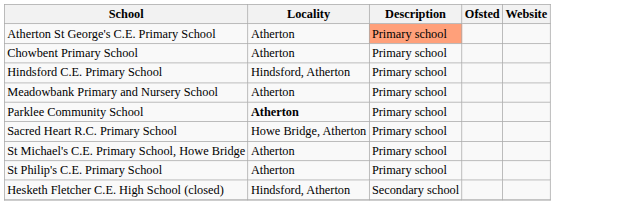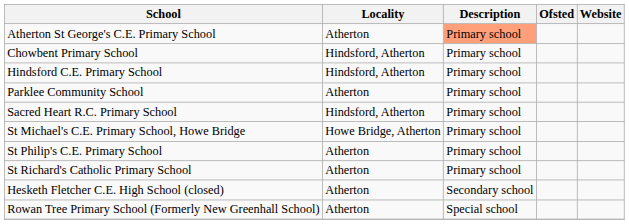 <table class="wikitable sortable collapsible collapsed">
 <tr>
 <th>School</th>
 <th>Locality</th>
 <th>Description</th>
 <th class="unsortable">Ofsted</th>
 <th class="unsortable">Website</th>
 </tr>
 <tr>
 <td>Atherton St George's C.E. Primary School</td>
 <td>Atherton</td>
 <td style="background: lightsalmon;">Primary school</td>
 <td></td>
 <td></td>
 </tr>
 <tr>
 <td>Chowbent Primary School</td>
-<td>Atherton</td>
+<td>Hindsford, Atherton</td>
 <td>Primary school</td>
 <td></td>
 <td></td>
 </tr>
 <tr>
 <td>Hindsford C.E. Primary School</td>
 <td>Hindsford, Atherton</td>
 <td>Primary school</td>
 <td></td>
 <td></td>
 </tr>
 <tr>
-<td>Meadowbank Primary and Nursery School</td>
+<td>Parklee Community School</td>
 <td>Atherton</td>
 <td>Primary school</td>
 <td></td>
 <td></td>
 </tr>
 <tr>
-<td>Parklee Community School</td>
-<td><strong>Atherton</strong></td>
-<td>Primary school</td>
-<td></td>
-<td></td>
-</tr>
-<tr>
 <td>Sacred Heart R.C. Primary School</td>
-<td>Howe Bridge, Atherton</td>
+<td>Hindsford, Atherton</td>
 <td>Primary school</td>
 <td></td>
 <td></td>
 </tr>
 <tr>
 <td>St Michael's C.E. Primary School, Howe Bridge</td>
-<td>Atherton</td>
+<td>Howe Bridge, Atherton</td>
 <td>Primary school</td>
 <td></td>
 <td></td>
 </tr>
 <tr>
 <td>St Philip's C.E. Primary School</td>
 <td>Atherton</td>
 <td>Primary school</td>
 <td></td>
 <td></td>
 </tr>
 <tr>
+<td>St Richard's Catholic Primary School</td>
+<td>Atherton</td>
+<td>Primary school</td>
+<td></td>
+<td></td>
+</tr>
+<tr>
 <td>Hesketh Fletcher C.E. High School (closed)</td>
-<td>Hindsford, Atherton</td>
+<td>Atherton</td>
 <td>Secondary school</td>
 <td></td>
 <td></td>
 </tr>
 <tr>
+<td>Rowan Tree Primary School (Formerly New Greenhall School)</td>
+<td>Atherton</td>
+<td>Special school</td>
+<td></td>
+<td><br></td>
+</tr>
+<tr>
 </tr>
 </table>
